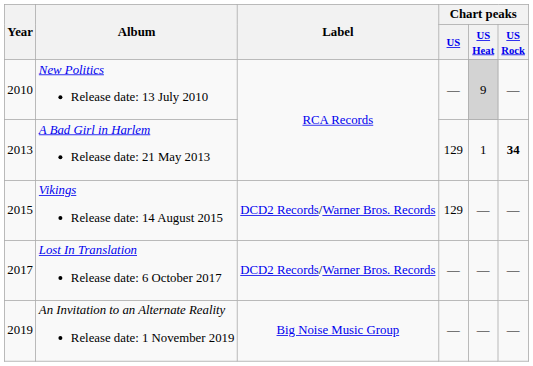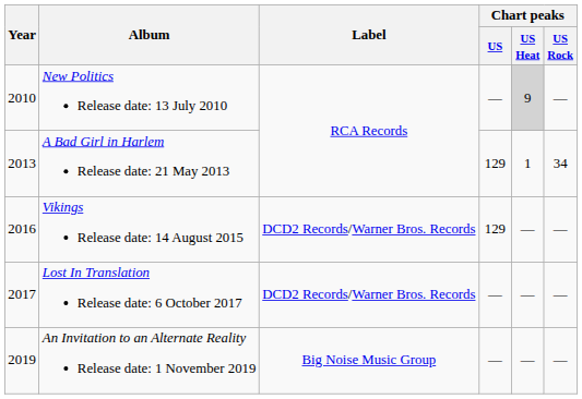 <table class="wikitable" style="text-align:center;">
 <tr>
 <th rowspan=2>Year</th>
 <th rowspan=2>Album</th>
 <th rowspan=2>Label</th>
 <th colspan=5>Chart peaks</th>
 </tr>
 <tr>
 <th style="width:30px;"><small><a href='#'>US</a></small></th>
 <th style="width:30px;"><small><a href='#'>US Heat</a></small></th>
 <th style="width:30px;"><small><a href='#'>US Rock</a></small></th>
 </tr>
 <tr>
 <td>2010</td>
 <td style="text-align:left;"><em><a href='#'>New Politics</a></em><br><ul><li>Release date: 13 July 2010</li></ul></td>
 <td rowspan="2"><a href='#'>RCA Records</a></td>
 <td>—</td>
 <td style="background: lightgrey;">9</td>
 <td>—</td>
 </tr>
 <tr>
 <td>2013</td>
 <td style="text-align:left;"><em><a href='#'>A Bad Girl in Harlem</a></em><br><ul><li>Release date: 21 May 2013</li></ul></td>
 <td>129</td>
 <td>1</td>
-<td><strong>34</strong></td>
+<td>34</td>
 </tr>
 <tr>
-<td>2015</td>
+<td>2016</td>
 <td style="text-align:left;"><em><a href='#'>Vikings</a></em><br><ul><li>Release date: 14 August 2015</li></ul></td>
 <td rowspan="1"><a href='#'>DCD2 Records</a>/<a href='#'>Warner Bros. Records</a></td>
 <td>129</td>
 <td>—</td>
 <td>—</td>
 </tr>
 <tr>
 <td>2017</td>
 <td style="text-align:left;"><em><a href='#'>Lost In Translation</a></em><br><ul><li>Release date: 6 October 2017</li></ul></td>
 <td rowspan="1"><a href='#'>DCD2 Records</a>/<a href='#'>Warner Bros. Records</a></td>
 <td>—</td>
 <td>—</td>
 <td>—</td>
 </tr>
 <tr>
 <td>2019</td>
 <td style="text-align:left;"><em>An Invitation to an Alternate Reality</em><br><ul><li>Release date: 1 November 2019</li></ul></td>
 <td rowspan="1"><a href='#'>Big Noise Music Group</a></td>
 <td>—</td>
 <td>—</td>
 <td>—</td>
 </tr>
 </table>
